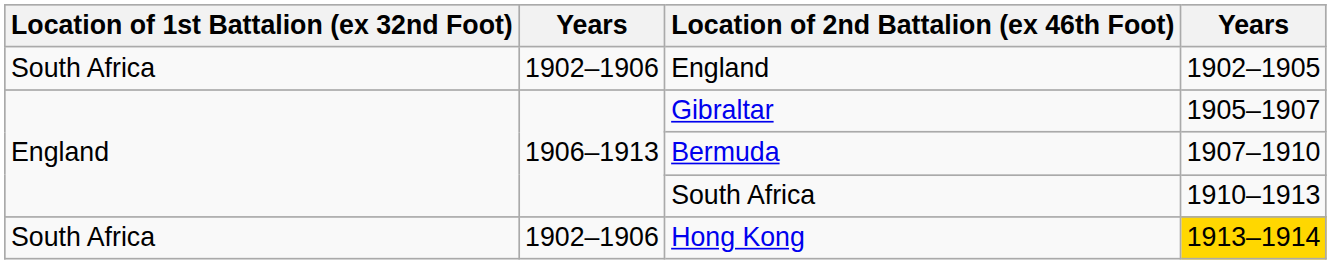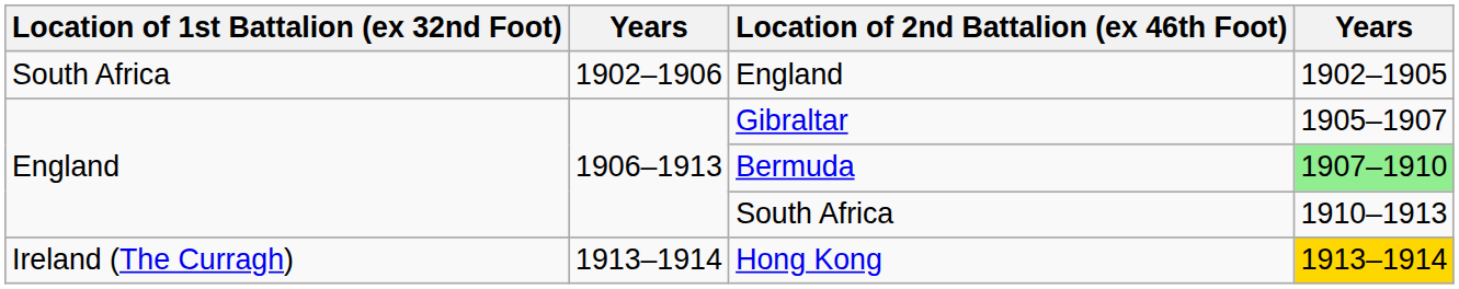 <table class="wikitable">
 <tr>
 <th>Location of 1st Battalion (ex 32nd Foot)</th>
 <th>Years</th>
 <th>Location of 2nd Battalion (ex 46th Foot)</th>
 <th>Years</th>
 </tr>
 <tr>
 <td>South Africa</td>
 <td>1902–1906</td>
 <td>England</td>
 <td>1902–1905</td>
 </tr>
 <tr>
 <td rowspan="3">England</td>
 <td rowspan="3">1906–1913</td>
 <td><a href='#'>Gibraltar</a></td>
 <td>1905–1907</td>
 </tr>
 <tr>
 <td><a href='#'>Bermuda</a></td>
-<td>1907–1910</td>
+<td style="background: lightgreen;">1907–1910</td>
 </tr>
 <tr>
 <td>South Africa</td>
 <td>1910–1913</td>
 </tr>
 <tr>
-<td>South Africa</td>
-<td>1902–1906</td>
+<td>Ireland (<a href='#'>The Curragh</a>)</td>
+<td>1913–1914</td>
 <td><a href='#'>Hong Kong</a></td>
 <td style="background: gold;">1913–1914</td>
 </tr>
 </table>
